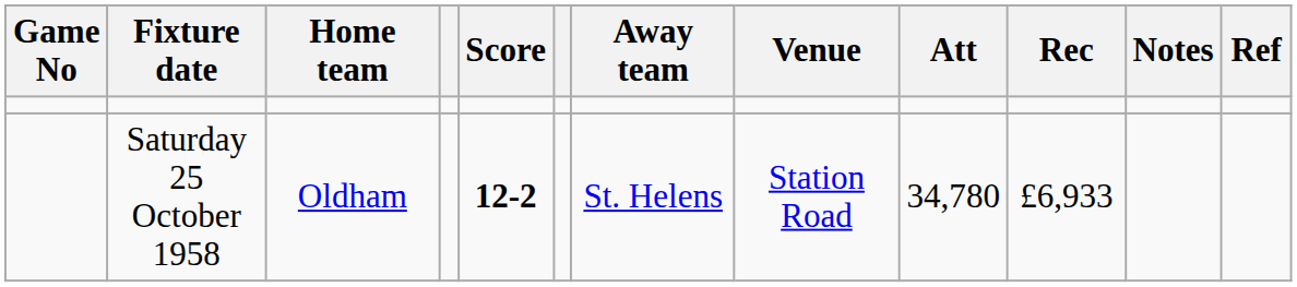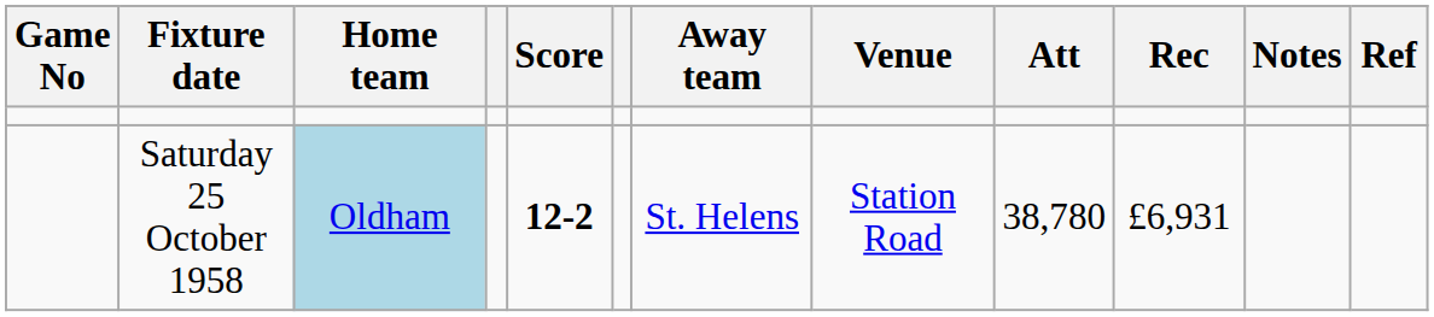 <table class="wikitable" style="text-align:center;">
 <tr>
 <th width=20 abbr="No">Game No</th>
 <th width=100 abbr="Date">Fixture date</th>
 <th width=150 abbr="Home team">Home team</th>
 <th width=5 abbr="space"></th>
 <th width=20 abbr="Score">Score</th>
 <th width=5 abbr="space"></th>
 <th width=150 abbr="Away team">Away team</th>
 <th width=150 abbr="Venue">Venue</th>
 <th width=45 abbr="Att">Att</th>
 <th width=60 abbr="Rec">Rec</th>
 <th width=20 abbr="Notes">Notes</th>
 <th width=30 abbr="Ref">Ref</th>
 </tr>
 <tr>
 <td></td>
 <td></td>
 <td></td>
 <td></td>
 <td></td>
 <td></td>
 <td></td>
 <td></td>
 <td></td>
 <td></td>
 <td></td>
 </tr>
 <tr>
 <td></td>
 <td>Saturday 25 October 1958</td>
-<td><a href='#'>Oldham</a></td>
+<td style="background: lightblue;"><a href='#'>Oldham</a></td>
 <td></td>
 <td><strong>12-2</strong></td>
 <td></td>
 <td><a href='#'>St. Helens</a></td>
 <td><a href='#'>Station Road</a></td>
-<td>34,780</td>
-<td>£6,933</td>
+<td>38,780</td>
+<td>£6,931</td>
 <td></td>
 <td></td>
 </tr>
 </table>
